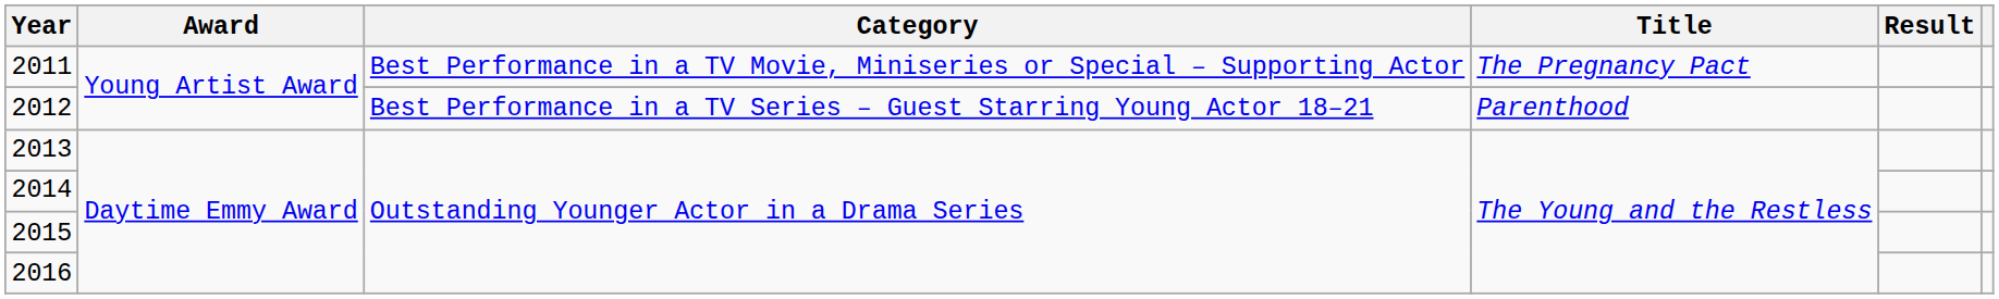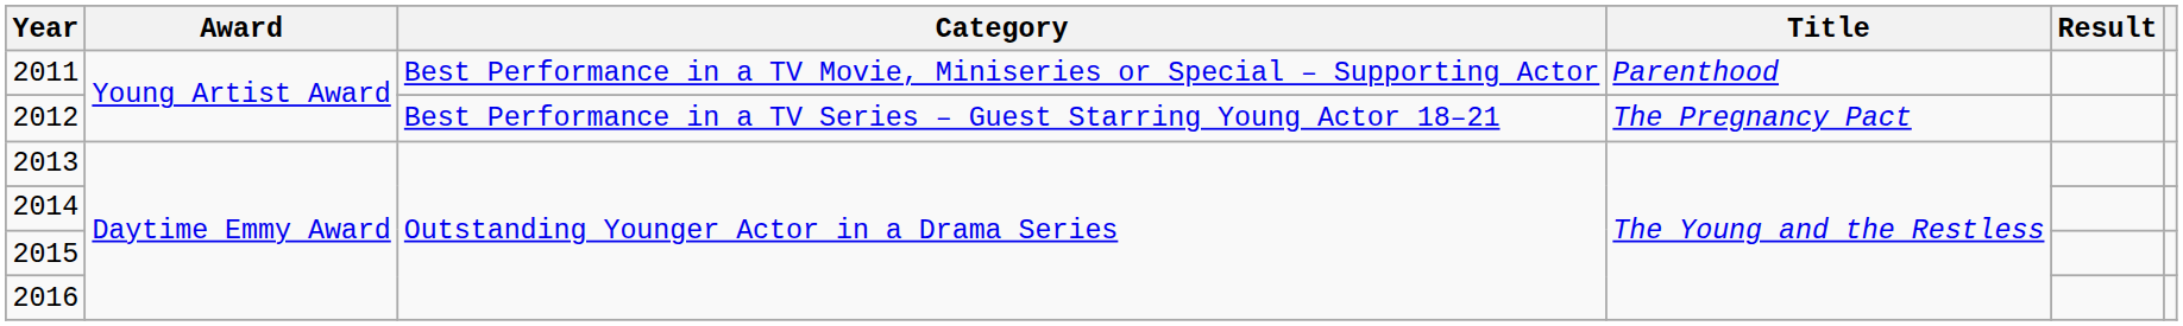 <table class="wikitable sortable plainrowheaders">
 <tr>
 <th scope="col">Year</th>
 <th scope="col">Award</th>
 <th scope="col">Category</th>
 <th scope="col">Title</th>
 <th scope="col">Result</th>
 <th scope="col" class="unsortable"></th>
 </tr>
 <tr>
 <td>2011</td>
 <td rowspan="2"><a href='#'>Young Artist Award</a></td>
 <td><a href='#'>Best Performance in a TV Movie, Miniseries or Special – Supporting Actor</a></td>
-<td><em><a href='#'>The Pregnancy Pact</a></em></td>
+<td><em><a href='#'>Parenthood</a></em></td>
 <td></td>
 <td></td>
 </tr>
 <tr>
 <td>2012</td>
 <td><a href='#'>Best Performance in a TV Series – Guest Starring Young Actor 18–21</a></td>
-<td><em><a href='#'>Parenthood</a></em></td>
+<td><em><a href='#'>The Pregnancy Pact</a></em></td>
 <td></td>
 <td></td>
 </tr>
 <tr>
 <td>2013</td>
 <td rowspan="4"><a href='#'>Daytime Emmy Award</a></td>
 <td rowspan="4"><a href='#'>Outstanding Younger Actor in a Drama Series</a></td>
 <td rowspan="4"><em><a href='#'>The Young and the Restless</a></em></td>
 <td></td>
 <td></td>
 </tr>
 <tr>
 <td>2014</td>
 <td></td>
 <td></td>
 </tr>
 <tr>
 <td>2015</td>
 <td></td>
 <td></td>
 </tr>
 <tr>
 <td>2016</td>
 <td></td>
 <td></td>
 </tr>
 </table>
